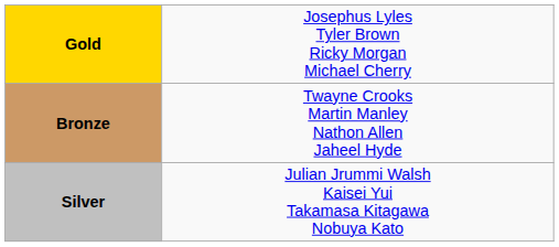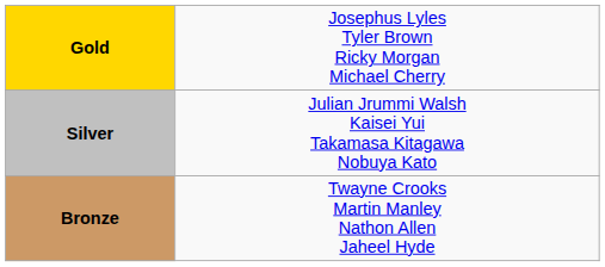 <table class="wikitable" style="text-align:center; " width="35%">
 <tr>
 <td bgcolor="gold"><strong>Gold</strong></td>
 <td><a href='#'>Josephus Lyles</a><br><a href='#'>Tyler Brown</a><br><a href='#'>Ricky Morgan</a><br><a href='#'>Michael Cherry</a><br>  <small><em></em></small></td>
 </tr>
 <tr>
+<td bgcolor="silver"><strong>Silver</strong></td>
+<td><a href='#'>Julian Jrummi Walsh</a><br><a href='#'>Kaisei Yui</a><br><a href='#'>Takamasa Kitagawa</a><br><a href='#'>Nobuya Kato</a><br>  <small><em></em></small></td>
+</tr>
+<tr>
 <td bgcolor="CC9966"><strong>Bronze</strong></td>
 <td><a href='#'>Twayne Crooks</a><br><a href='#'>Martin Manley</a><br><a href='#'>Nathon Allen</a><br><a href='#'>Jaheel Hyde</a><br>  <small><em></em></small></td>
 </tr>
-<tr>
-<td bgcolor="silver"><strong>Silver</strong></td>
-<td><a href='#'>Julian Jrummi Walsh</a><br><a href='#'>Kaisei Yui</a><br><a href='#'>Takamasa Kitagawa</a><br><a href='#'>Nobuya Kato</a><br>  <small><em></em></small></td>
-</tr>
 </table>
